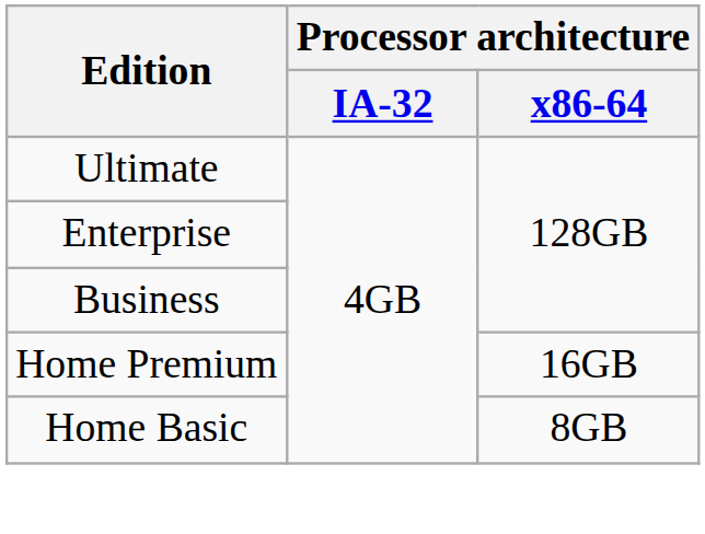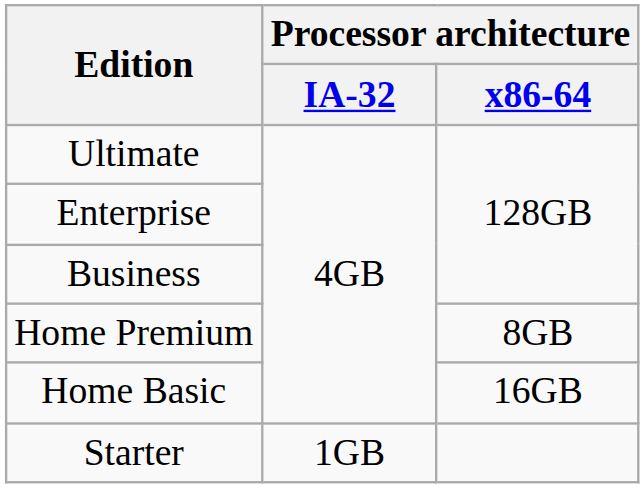 <table class="wikitable" style="margin:auto; text-align:center;">
 <tr>
 <th rowspan=2>Edition</th>
 <th colspan="2">Processor architecture</th>
 </tr>
 <tr>
 <th><a href='#'>IA-32</a></th>
 <th><a href='#'>x86-64</a></th>
 </tr>
 <tr>
 <td>Ultimate</td>
 <td rowspan="5">4GB</td>
 <td rowspan="3">128GB</td>
 </tr>
 <tr>
 <td>Enterprise</td>
 </tr>
 <tr>
 <td>Business</td>
 </tr>
 <tr>
 <td>Home Premium</td>
+<td>8GB</td>
+</tr>
+<tr>
+<td>Home Basic</td>
 <td>16GB</td>
 </tr>
 <tr>
-<td>Home Basic</td>
-<td>8GB</td>
+<td>Starter</td>
+<td>1GB</td>
+<td> </td>
 </tr>
 </table>
